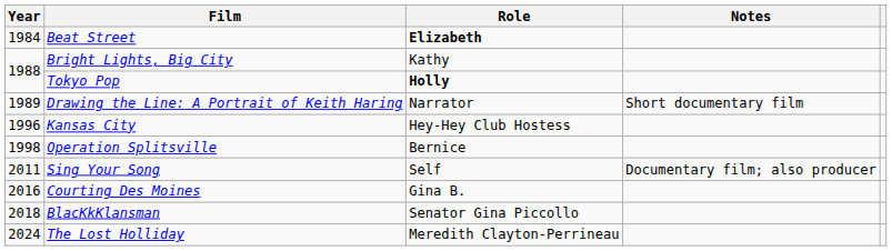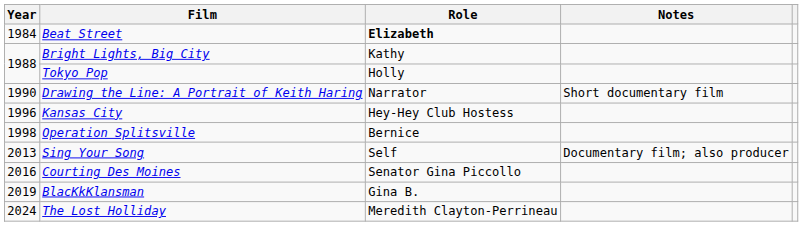 <table class="wikitable sortable">
 <tr>
 <th>Year</th>
 <th>Film</th>
 <th>Role</th>
 <th class=unsortable>Notes</th>
 <th class=unsortable></th>
 </tr>
 <tr>
 <td>1984</td>
 <td><em><a href='#'>Beat Street</a></em></td>
 <td><strong>Elizabeth</strong></td>
 <td></td>
 <td></td>
 </tr>
 <tr>
 <td rowspan=2>1988</td>
 <td><em><a href='#'>Bright Lights, Big City</a></em></td>
 <td>Kathy</td>
 <td></td>
 <td></td>
 </tr>
 <tr>
 <td><em><a href='#'>Tokyo Pop</a></em></td>
-<td><strong>Holly</strong></td>
+<td>Holly</td>
 <td></td>
 <td></td>
 </tr>
 <tr>
-<td>1989</td>
+<td>1990</td>
 <td><em><a href='#'>Drawing the Line: A Portrait of Keith Haring</a></em></td>
 <td>Narrator</td>
 <td>Short documentary film</td>
 <td></td>
 </tr>
 <tr>
 <td>1996</td>
 <td><em><a href='#'>Kansas City</a></em></td>
 <td>Hey-Hey Club Hostess</td>
 <td></td>
 <td></td>
 </tr>
 <tr>
 <td>1998</td>
 <td><em><a href='#'>Operation Splitsville</a></em></td>
 <td>Bernice</td>
 <td></td>
 <td></td>
 </tr>
 <tr>
-<td>2011</td>
+<td>2013</td>
 <td><em><a href='#'>Sing Your Song</a></em></td>
 <td>Self</td>
 <td>Documentary film; also producer</td>
 <td></td>
 </tr>
 <tr>
 <td>2016</td>
 <td><em><a href='#'>Courting Des Moines</a></em></td>
-<td>Gina B.</td>
+<td>Senator Gina Piccollo</td>
 <td></td>
 <td></td>
 </tr>
 <tr>
-<td>2018</td>
+<td>2019</td>
 <td><em><a href='#'>BlacKkKlansman</a></em></td>
-<td>Senator Gina Piccollo</td>
+<td>Gina B.</td>
 <td></td>
 <td></td>
 </tr>
 <tr>
 <td>2024</td>
 <td><em><a href='#'>The Lost Holliday</a></em></td>
 <td>Meredith Clayton-Perrineau</td>
 <td></td>
 </tr>
 </table>
